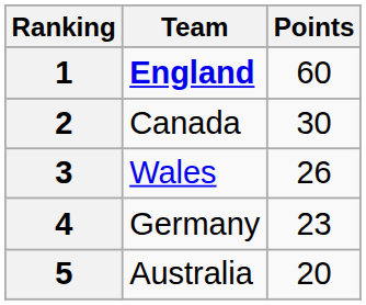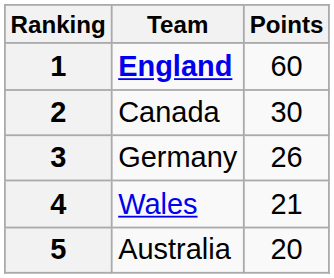 <table class="wikitable">
 <tr style="font-size:10pt;font-weight:bold">
 <th>Ranking</th>
 <th>Team</th>
 <th>Points</th>
 </tr>
 <tr>
 <th>1</th>
 <td> <strong><a href='#'>England</a></strong></td>
 <td align=center>60</td>
 </tr>
 <tr>
 <th>2</th>
 <td> Canada</td>
 <td align=center>30</td>
 </tr>
 <tr>
 <th>3</th>
-<td> <a href='#'>Wales</a></td>
+<td> Germany</td>
 <td align=center>26</td>
 </tr>
 <tr>
 <th>4</th>
-<td> Germany</td>
-<td align=center>23</td>
+<td> <a href='#'>Wales</a></td>
+<td align=center>21</td>
 </tr>
 <tr>
 <th>5</th>
 <td> Australia</td>
 <td align=center>20</td>
 </tr>
 </table>
